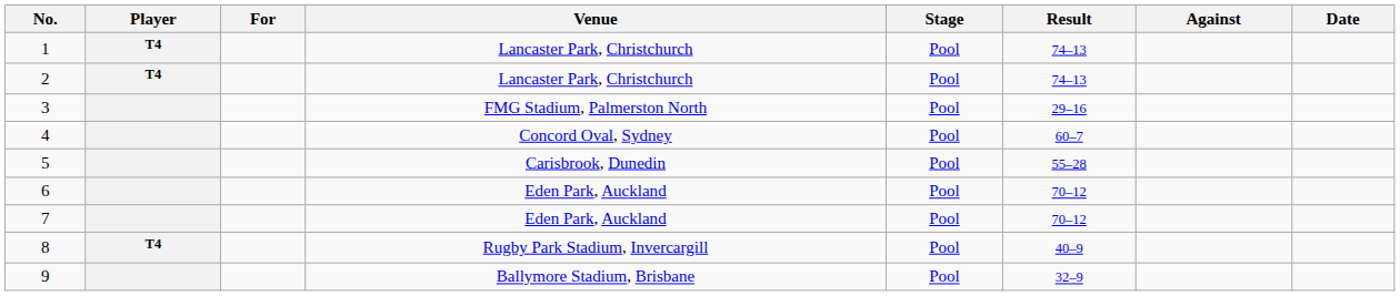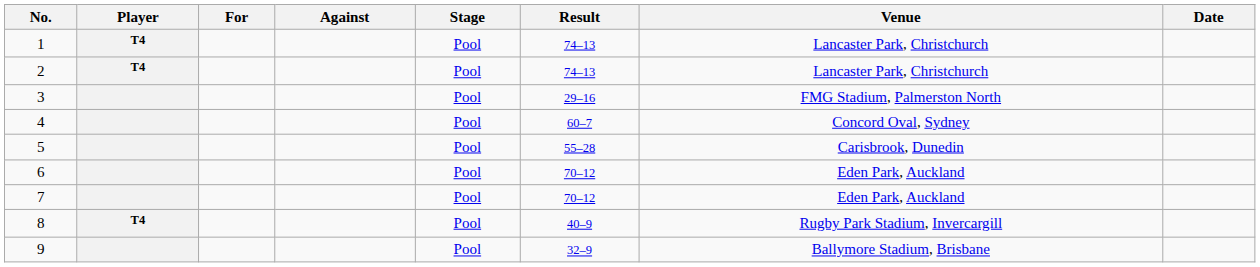 <table class="wikitable sortable" style="text-align:center;width:100%;font-size:95%">
 <tr>
 <th scope=col>No.</th>
 <th scope=col>Player</th>
 <th scope=col>For</th>
-<th scope=col>Venue</th>
+<th scope=col>Against</th>
 <th scope=col>Stage</th>
 <th scope=col>Result</th>
-<th scope=col>Against</th>
+<th scope=col>Venue</th>
 <th scope=col>Date</th>
 </tr>
 <tr>
 <td>1</td>
 <th scope=row><sup>T4</sup></th>
 <td></td>
-<td><a href='#'>Lancaster Park</a>, <a href='#'>Christchurch</a></td>
+<td></td>
 <td><a href='#'>Pool</a></td>
 <td align=center><small><a href='#'>74–13</a></small></td>
-<td></td>
+<td><a href='#'>Lancaster Park</a>, <a href='#'>Christchurch</a></td>
 <td></td>
 </tr>
 <tr>
 <td>2</td>
 <th scope=row><sup>T4</sup></th>
 <td></td>
-<td><a href='#'>Lancaster Park</a>, <a href='#'>Christchurch</a></td>
+<td></td>
 <td><a href='#'>Pool</a></td>
 <td align=center><small><a href='#'>74–13</a></small></td>
-<td></td>
+<td><a href='#'>Lancaster Park</a>, <a href='#'>Christchurch</a></td>
 <td></td>
 </tr>
 <tr>
 <td>3</td>
 <th scope=row></th>
 <td></td>
-<td><a href='#'>FMG Stadium</a>, <a href='#'>Palmerston North</a></td>
+<td></td>
 <td><a href='#'>Pool</a></td>
 <td align=center><small><a href='#'>29–16</a></small></td>
-<td></td>
+<td><a href='#'>FMG Stadium</a>, <a href='#'>Palmerston North</a></td>
 <td></td>
 </tr>
 <tr>
 <td>4</td>
 <th scope=row></th>
 <td></td>
-<td><a href='#'>Concord Oval</a>, <a href='#'>Sydney</a></td>
+<td></td>
 <td><a href='#'>Pool</a></td>
 <td align=center><small><a href='#'>60–7</a></small></td>
-<td></td>
+<td><a href='#'>Concord Oval</a>, <a href='#'>Sydney</a></td>
 <td></td>
 </tr>
 <tr>
 <td>5</td>
 <th scope=row></th>
 <td></td>
-<td><a href='#'>Carisbrook</a>, <a href='#'>Dunedin</a></td>
+<td></td>
 <td><a href='#'>Pool</a></td>
 <td align=center><small><a href='#'>55–28</a></small></td>
-<td></td>
+<td><a href='#'>Carisbrook</a>, <a href='#'>Dunedin</a></td>
 <td></td>
 </tr>
 <tr>
 <td>6</td>
 <th scope=row></th>
 <td></td>
-<td><a href='#'>Eden Park</a>, <a href='#'>Auckland</a></td>
+<td></td>
 <td><a href='#'>Pool</a></td>
 <td align=center><small><a href='#'>70–12</a></small></td>
-<td></td>
+<td><a href='#'>Eden Park</a>, <a href='#'>Auckland</a></td>
 <td></td>
 </tr>
 <tr>
 <td>7</td>
 <th scope=row></th>
 <td></td>
-<td><a href='#'>Eden Park</a>, <a href='#'>Auckland</a></td>
+<td></td>
 <td><a href='#'>Pool</a></td>
 <td align=center><small><a href='#'>70–12</a></small></td>
-<td></td>
+<td><a href='#'>Eden Park</a>, <a href='#'>Auckland</a></td>
 <td></td>
 </tr>
 <tr>
 <td>8</td>
 <th scope=row><sup>T4</sup></th>
 <td></td>
-<td><a href='#'>Rugby Park Stadium</a>, <a href='#'>Invercargill</a></td>
+<td></td>
 <td><a href='#'>Pool</a></td>
 <td align=center><small><a href='#'>40–9</a></small></td>
-<td></td>
+<td><a href='#'>Rugby Park Stadium</a>, <a href='#'>Invercargill</a></td>
 <td></td>
 </tr>
 <tr>
 <td>9</td>
 <th scope=row></th>
 <td></td>
-<td><a href='#'>Ballymore Stadium</a>, <a href='#'>Brisbane</a></td>
+<td></td>
 <td><a href='#'>Pool</a></td>
 <td align=center><small><a href='#'>32–9</a></small></td>
-<td></td>
+<td><a href='#'>Ballymore Stadium</a>, <a href='#'>Brisbane</a></td>
 <td></td>
 </tr>
 </table>
